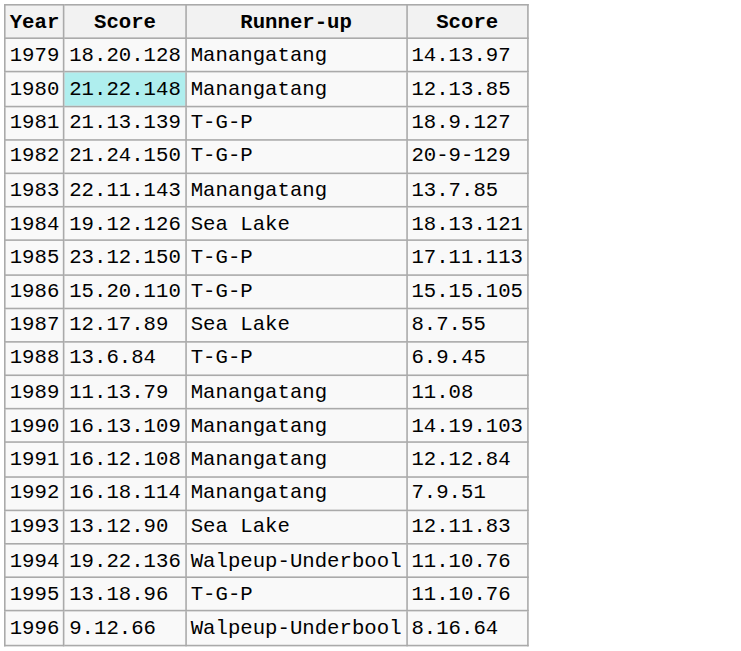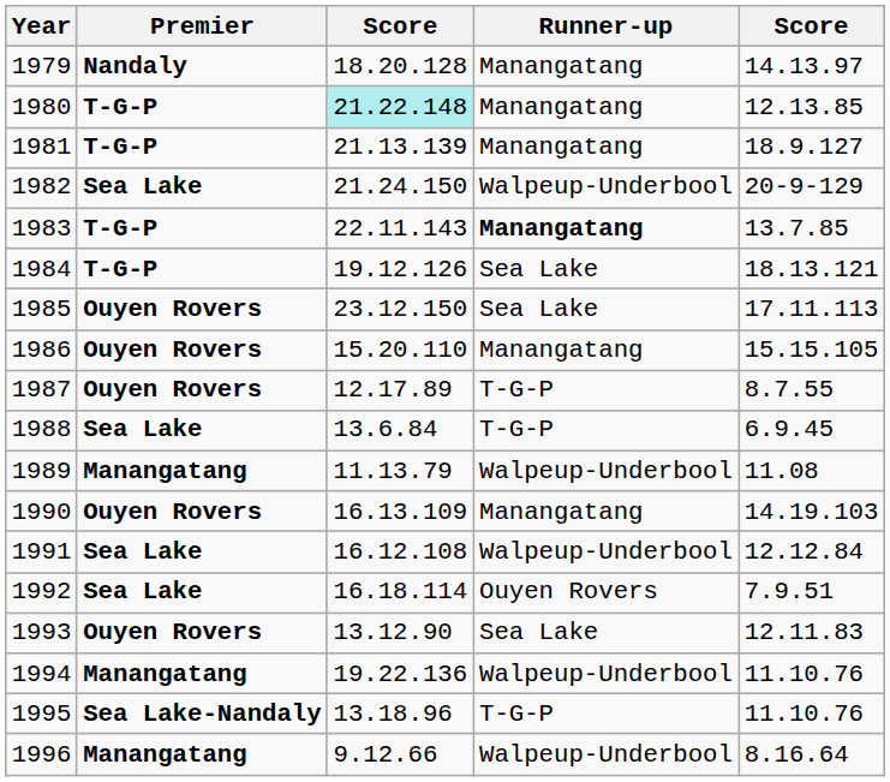 <table class="wikitable">
 <tr>
 <th>Year</th>
+<th>Premier</th>
 <th>Score</th>
 <th>Runner-up</th>
 <th>Score</th>
 </tr>
 <tr>
 <td>1979</td>
+<td><strong>Nandaly</strong></td>
 <td>18.20.128</td>
 <td>Manangatang</td>
 <td>14.13.97</td>
 </tr>
 <tr>
 <td>1980</td>
+<td><strong>T-G-P</strong></td>
 <td style="background: paleturquoise;">21.22.148</td>
 <td>Manangatang</td>
 <td>12.13.85</td>
 </tr>
 <tr>
 <td>1981</td>
+<td><strong>T-G-P</strong></td>
 <td>21.13.139</td>
-<td>T-G-P</td>
+<td>Manangatang</td>
 <td>18.9.127</td>
 </tr>
 <tr>
 <td>1982</td>
+<td><strong>Sea Lake</strong></td>
 <td>21.24.150</td>
-<td>T-G-P</td>
+<td>Walpeup-Underbool</td>
 <td>20-9-129</td>
 </tr>
 <tr>
 <td>1983</td>
+<td><strong>T-G-P</strong></td>
 <td>22.11.143</td>
-<td>Manangatang</td>
+<td><strong>Manangatang</strong></td>
 <td>13.7.85</td>
 </tr>
 <tr>
 <td>1984</td>
+<td><strong>T-G-P</strong></td>
 <td>19.12.126</td>
 <td>Sea Lake</td>
 <td>18.13.121</td>
 </tr>
 <tr>
 <td>1985</td>
+<td><strong>Ouyen Rovers</strong></td>
 <td>23.12.150</td>
-<td>T-G-P</td>
+<td>Sea Lake</td>
 <td>17.11.113</td>
 </tr>
 <tr>
 <td>1986</td>
+<td><strong>Ouyen Rovers</strong></td>
 <td>15.20.110</td>
-<td>T-G-P</td>
+<td>Manangatang</td>
 <td>15.15.105</td>
 </tr>
 <tr>
 <td>1987</td>
+<td><strong>Ouyen Rovers</strong></td>
 <td>12.17.89</td>
-<td>Sea Lake</td>
+<td>T-G-P</td>
 <td>8.7.55</td>
 </tr>
 <tr>
 <td>1988</td>
+<td><strong>Sea Lake</strong></td>
 <td>13.6.84</td>
 <td>T-G-P</td>
 <td>6.9.45</td>
 </tr>
 <tr>
 <td>1989</td>
+<td><strong>Manangatang</strong></td>
 <td>11.13.79</td>
-<td>Manangatang</td>
+<td>Walpeup-Underbool</td>
 <td>11.08</td>
 </tr>
 <tr>
 <td>1990</td>
+<td><strong>Ouyen Rovers</strong></td>
 <td>16.13.109</td>
 <td>Manangatang</td>
 <td>14.19.103</td>
 </tr>
 <tr>
 <td>1991</td>
+<td><strong>Sea Lake</strong></td>
 <td>16.12.108</td>
-<td>Manangatang</td>
+<td>Walpeup-Underbool</td>
 <td>12.12.84</td>
 </tr>
 <tr>
 <td>1992</td>
+<td><strong>Sea Lake</strong></td>
 <td>16.18.114</td>
-<td>Manangatang</td>
+<td>Ouyen Rovers</td>
 <td>7.9.51</td>
 </tr>
 <tr>
 <td>1993</td>
+<td><strong>Ouyen Rovers</strong></td>
 <td>13.12.90</td>
 <td>Sea Lake</td>
 <td>12.11.83</td>
 </tr>
 <tr>
 <td>1994</td>
+<td><strong>Manangatang</strong></td>
 <td>19.22.136</td>
 <td>Walpeup-Underbool</td>
 <td>11.10.76</td>
 </tr>
 <tr>
 <td>1995</td>
+<td><strong>Sea Lake-Nandaly</strong></td>
 <td>13.18.96</td>
 <td>T-G-P</td>
 <td>11.10.76</td>
 </tr>
 <tr>
 <td>1996</td>
+<td><strong>Manangatang</strong></td>
 <td>9.12.66</td>
 <td>Walpeup-Underbool</td>
 <td>8.16.64</td>
 </tr>
 </table>
